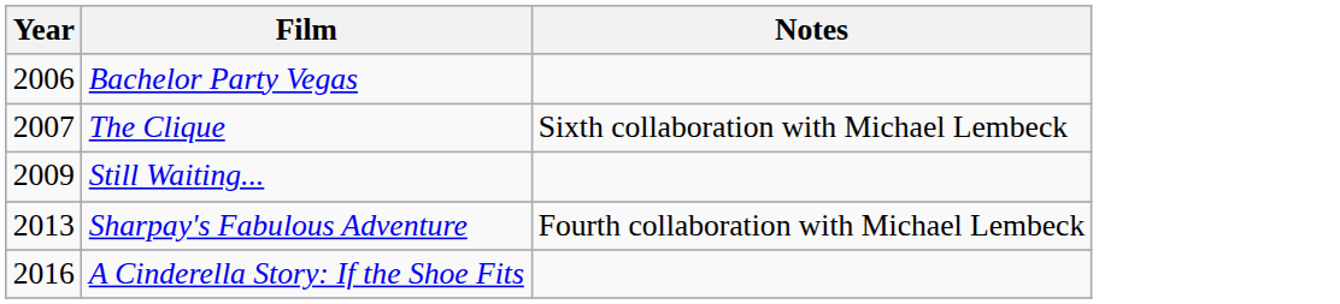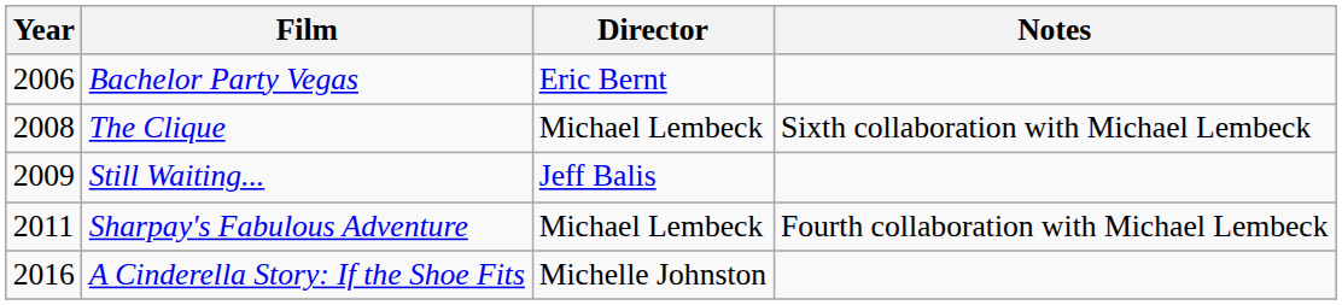 <table class="wikitable">
 <tr>
 <th>Year</th>
 <th>Film</th>
+<th>Director</th>
 <th>Notes</th>
 </tr>
 <tr>
 <td>2006</td>
 <td><em><a href='#'>Bachelor Party Vegas</a></em></td>
+<td><a href='#'>Eric Bernt</a></td>
 <td></td>
 </tr>
 <tr>
-<td>2007</td>
+<td>2008</td>
 <td><em><a href='#'>The Clique</a></em></td>
+<td>Michael Lembeck</td>
 <td>Sixth collaboration with Michael Lembeck</td>
 </tr>
 <tr>
 <td>2009</td>
 <td><em><a href='#'>Still Waiting...</a></em></td>
+<td><a href='#'>Jeff Balis</a></td>
 <td></td>
 </tr>
 <tr>
-<td>2013</td>
+<td>2011</td>
 <td><em><a href='#'>Sharpay's Fabulous Adventure</a></em></td>
+<td>Michael Lembeck</td>
 <td>Fourth collaboration with Michael Lembeck</td>
 </tr>
 <tr>
 <td>2016</td>
 <td><em><a href='#'>A Cinderella Story: If the Shoe Fits</a></em></td>
+<td>Michelle Johnston</td>
 <td></td>
 </tr>
 </table>
